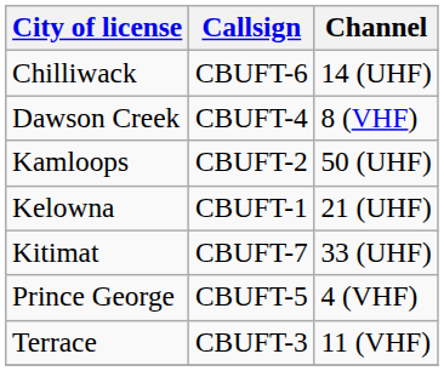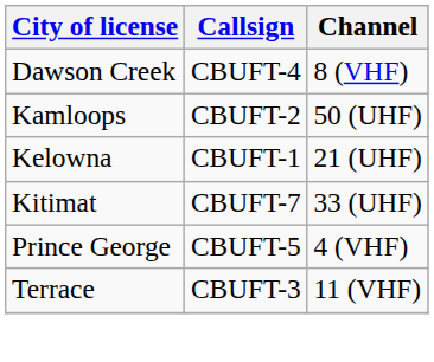 <table class="wikitable sortable">
 <tr>
 <th><a href='#'>City of license</a></th>
 <th><a href='#'>Callsign</a></th>
 <th>Channel</th>
-</tr>
-<tr>
-<td>Chilliwack</td>
-<td>CBUFT-6</td>
-<td>14 (UHF)</td>
 </tr>
 <tr>
 <td>Dawson Creek</td>
 <td>CBUFT-4</td>
 <td>8 (<a href='#'>VHF</a>)</td>
 </tr>
 <tr>
 <td>Kamloops</td>
 <td>CBUFT-2</td>
 <td>50 (UHF)</td>
 </tr>
 <tr>
 <td>Kelowna</td>
 <td>CBUFT-1</td>
 <td>21 (UHF)</td>
 </tr>
 <tr>
 <td>Kitimat</td>
 <td>CBUFT-7</td>
 <td>33 (UHF)</td>
 </tr>
 <tr>
 <td>Prince George</td>
 <td>CBUFT-5</td>
 <td>4 (VHF)</td>
 </tr>
 <tr>
 <td>Terrace</td>
 <td>CBUFT-3</td>
 <td>11 (VHF)</td>
 </tr>
 <tr>
 </tr>
 </table>
